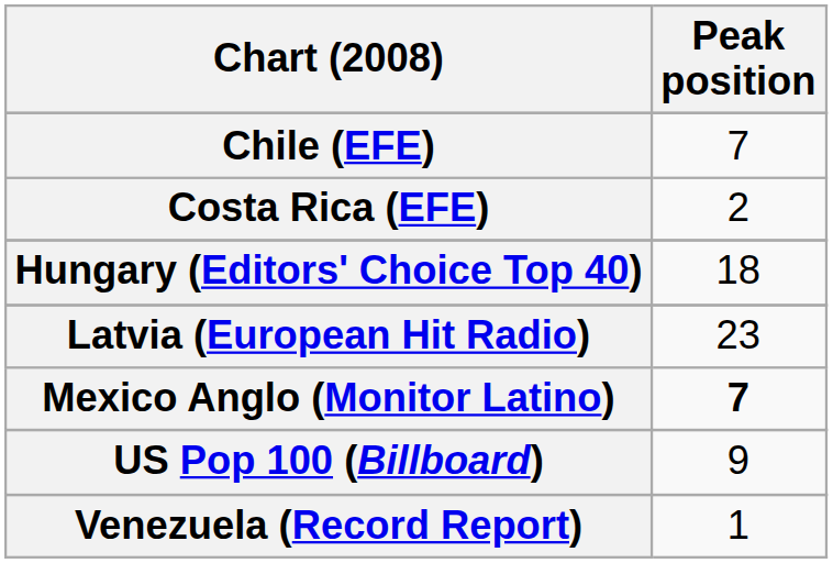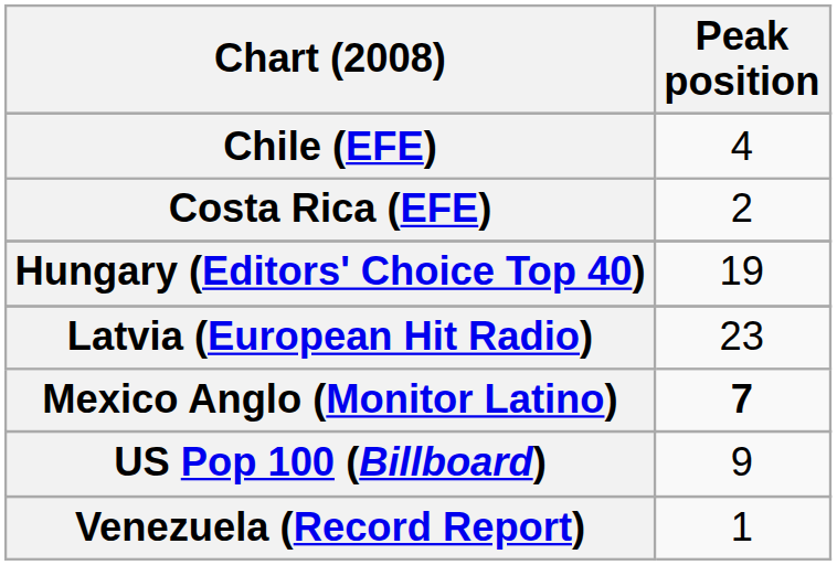 <table class="wikitable sortable plainrowheaders">
 <tr>
 <th scope="col">Chart (2008)</th>
 <th scope="col">Peak<br>position</th>
 </tr>
 <tr>
 </tr>
 <tr>
 </tr>
 <tr>
 </tr>
 <tr>
 </tr>
 <tr>
 <th scope="row">Chile (<a href='#'>EFE</a>)</th>
-<td style="text-align:center;">7</td>
+<td style="text-align:center;">4</td>
 </tr>
 <tr>
 <th scope="row">Costa Rica (<a href='#'>EFE</a>)</th>
 <td style="text-align:center;">2</td>
 </tr>
 <tr>
 </tr>
 <tr>
 </tr>
 <tr>
 <th scope="row">Hungary (<a href='#'>Editors' Choice Top 40</a>)</th>
-<td style="text-align:center;">18</td>
+<td style="text-align:center;">19</td>
 </tr>
 <tr>
 </tr>
 <tr>
 </tr>
 <tr>
 <th scope="row">Latvia (<a href='#'>European Hit Radio</a>)</th>
 <td style="text-align:center;">23</td>
 </tr>
 <tr>
 <th scope="row">Mexico Anglo (<a href='#'>Monitor Latino</a>)</th>
 <td style="text-align:center;"><strong>7</strong></td>
 </tr>
 <tr>
 </tr>
 <tr>
 </tr>
 <tr>
 </tr>
 <tr>
 </tr>
 <tr>
 <th scope="row">US <a href='#'>Pop 100</a> (<em><a href='#'>Billboard</a></em>)</th>
 <td style="text-align:center;">9</td>
 </tr>
 <tr>
 </tr>
 <tr>
 </tr>
 <tr>
 <th scope="row">Venezuela (<a href='#'>Record Report</a>)</th>
 <td align="center">1</td>
 </tr>
 </table>
